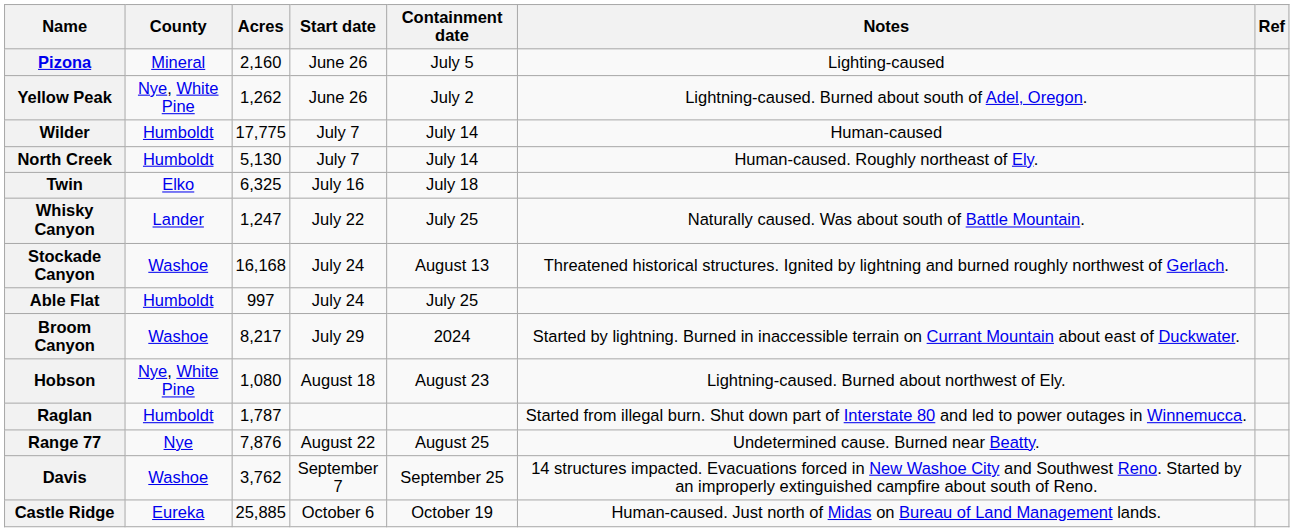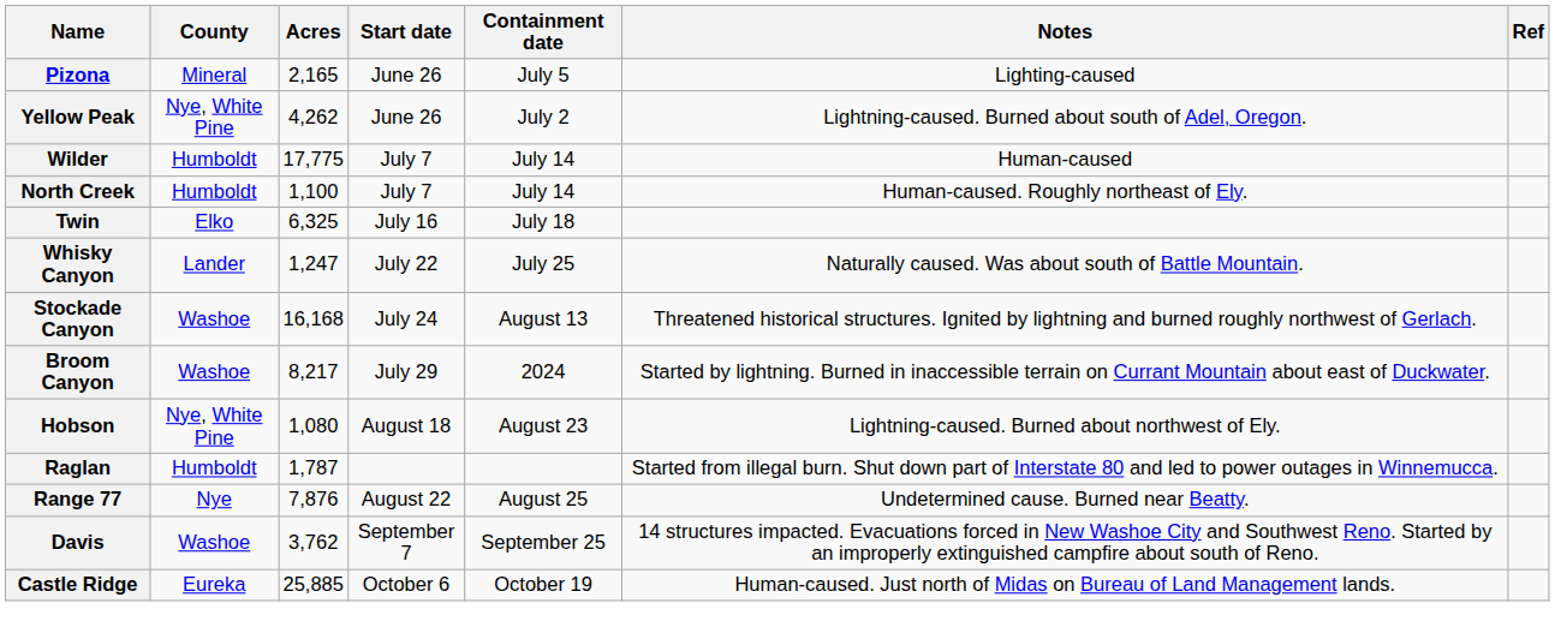 <table class="wikitable sortable plainrowheaders mw-collapsible" style="text-align:center;">
 <tr>
 <th scope="col">Name</th>
 <th scope="col">County </th>
 <th scope="col">Acres</th>
 <th scope="col">Start date</th>
 <th scope="col">Containment date</th>
 <th scope="col">Notes</th>
 <th scope="col" class="unsortable">Ref</th>
 </tr>
 <tr>
 <th scope="row"><a href='#'>Pizona</a></th>
 <td><a href='#'>Mineral</a></td>
-<td>2,160</td>
+<td>2,165</td>
 <td>June 26</td>
 <td>July 5</td>
 <td>Lighting-caused</td>
 <td></td>
 </tr>
 <tr>
 <th scope="row">Yellow Peak</th>
 <td><a href='#'>Nye</a>, <a href='#'>White Pine</a></td>
-<td>1,262</td>
+<td>4,262</td>
 <td>June 26</td>
 <td>July 2</td>
 <td>Lightning-caused. Burned about  south of <a href='#'>Adel, Oregon</a>.</td>
 <td></td>
 </tr>
 <tr>
 <th scope="row">Wilder</th>
 <td><a href='#'>Humboldt</a></td>
 <td>17,775</td>
 <td>July 7</td>
 <td>July 14</td>
 <td>Human-caused</td>
 <td></td>
 </tr>
 <tr>
 <th scope="row">North Creek</th>
 <td><a href='#'>Humboldt</a></td>
-<td>5,130</td>
+<td>1,100</td>
 <td>July 7</td>
 <td>July 14</td>
 <td>Human-caused. Roughly  northeast of <a href='#'>Ely</a>.</td>
 <td></td>
 </tr>
 <tr>
 <th scope="row">Twin</th>
 <td><a href='#'>Elko</a></td>
 <td>6,325</td>
 <td>July 16</td>
 <td>July 18</td>
 <td></td>
 </tr>
 <tr>
 <th scope="row">Whisky Canyon</th>
 <td><a href='#'>Lander</a></td>
 <td>1,247</td>
 <td>July 22</td>
 <td>July 25</td>
 <td>Naturally caused. Was about  south of <a href='#'>Battle Mountain</a>.</td>
 <td></td>
 </tr>
 <tr>
 <th scope="row">Stockade Canyon</th>
 <td><a href='#'>Washoe</a></td>
 <td>16,168</td>
 <td>July 24</td>
 <td>August 13</td>
 <td>Threatened historical structures. Ignited by lightning and burned roughly  northwest of <a href='#'>Gerlach</a>.</td>
-<td></td>
-</tr>
-<tr>
-<th scope="row">Able Flat</th>
-<td><a href='#'>Humboldt</a></td>
-<td>997</td>
-<td>July 24</td>
-<td>July 25</td>
-<td></td>
 <td></td>
 </tr>
 <tr>
 <th scope="row">Broom Canyon</th>
 <td><a href='#'>Washoe</a></td>
 <td>8,217</td>
 <td>July 29</td>
 <td>2024</td>
 <td>Started by lightning. Burned in inaccessible terrain on <a href='#'>Currant Mountain</a> about  east of <a href='#'>Duckwater</a>.</td>
 <td></td>
 </tr>
 <tr>
 <th scope="row">Hobson</th>
 <td><a href='#'>Nye</a>, <a href='#'>White Pine</a></td>
 <td>1,080</td>
 <td>August 18</td>
 <td>August 23</td>
 <td>Lightning-caused. Burned about  northwest of Ely.</td>
 <td></td>
 </tr>
 <tr>
 <th scope="row">Raglan</th>
 <td><a href='#'>Humboldt</a></td>
 <td>1,787</td>
 <td></td>
 <td></td>
 <td>Started from illegal burn. Shut down part of <a href='#'>Interstate 80</a> and led to power outages in <a href='#'>Winnemucca</a>.</td>
 <td></td>
 </tr>
 <tr>
 <th scope="row">Range 77</th>
 <td><a href='#'>Nye</a></td>
 <td>7,876</td>
 <td>August 22</td>
 <td>August 25</td>
 <td>Undetermined cause. Burned near <a href='#'>Beatty</a>.</td>
 <td></td>
 </tr>
 <tr>
 <th scope="row">Davis</th>
 <td><a href='#'>Washoe</a></td>
 <td>3,762</td>
 <td>September 7</td>
 <td>September 25</td>
 <td>14 structures impacted. Evacuations forced in <a href='#'>New Washoe City</a> and Southwest <a href='#'>Reno</a>. Started by an improperly extinguished campfire about  south of Reno.</td>
 <td></td>
 </tr>
 <tr>
 <th scope="row">Castle Ridge</th>
 <td><a href='#'>Eureka</a></td>
 <td>25,885</td>
 <td>October 6</td>
 <td>October 19</td>
 <td>Human-caused. Just north of <a href='#'>Midas</a> on <a href='#'>Bureau of Land Management</a> lands.</td>
 <td></td>
 </tr>
 </table>
